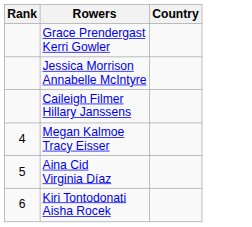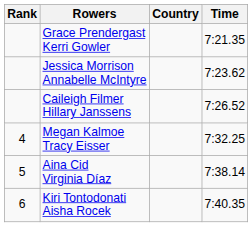 <table class="wikitable" style="text-align:center">
 <tr>
 <th>Rank</th>
 <th>Rowers</th>
 <th>Country</th>
+<th>Time</th>
 </tr>
 <tr>
 <td></td>
 <td align="left"><a href='#'>Grace Prendergast</a><br><a href='#'>Kerri Gowler</a></td>
 <td align="left"></td>
+<td>7:21.35</td>
 </tr>
 <tr>
 <td></td>
 <td align="left"><a href='#'>Jessica Morrison</a><br><a href='#'>Annabelle McIntyre</a></td>
 <td align="left"></td>
+<td>7:23.62</td>
 </tr>
 <tr>
 <td></td>
 <td align="left"><a href='#'>Caileigh Filmer</a><br><a href='#'>Hillary Janssens</a></td>
 <td align="left"></td>
+<td>7:26.52</td>
 </tr>
 <tr>
 <td>4</td>
 <td align="left"><a href='#'>Megan Kalmoe</a><br><a href='#'>Tracy Eisser</a></td>
 <td align="left"></td>
+<td>7:32.25</td>
 </tr>
 <tr>
 <td>5</td>
 <td align="left"><a href='#'>Aina Cid</a><br><a href='#'>Virginia Díaz</a></td>
 <td align="left"></td>
+<td>7:38.14</td>
 </tr>
 <tr>
 <td>6</td>
 <td align="left"><a href='#'>Kiri Tontodonati</a><br><a href='#'>Aisha Rocek</a></td>
 <td align="left"></td>
+<td>7:40.35</td>
 </tr>
 </table>
